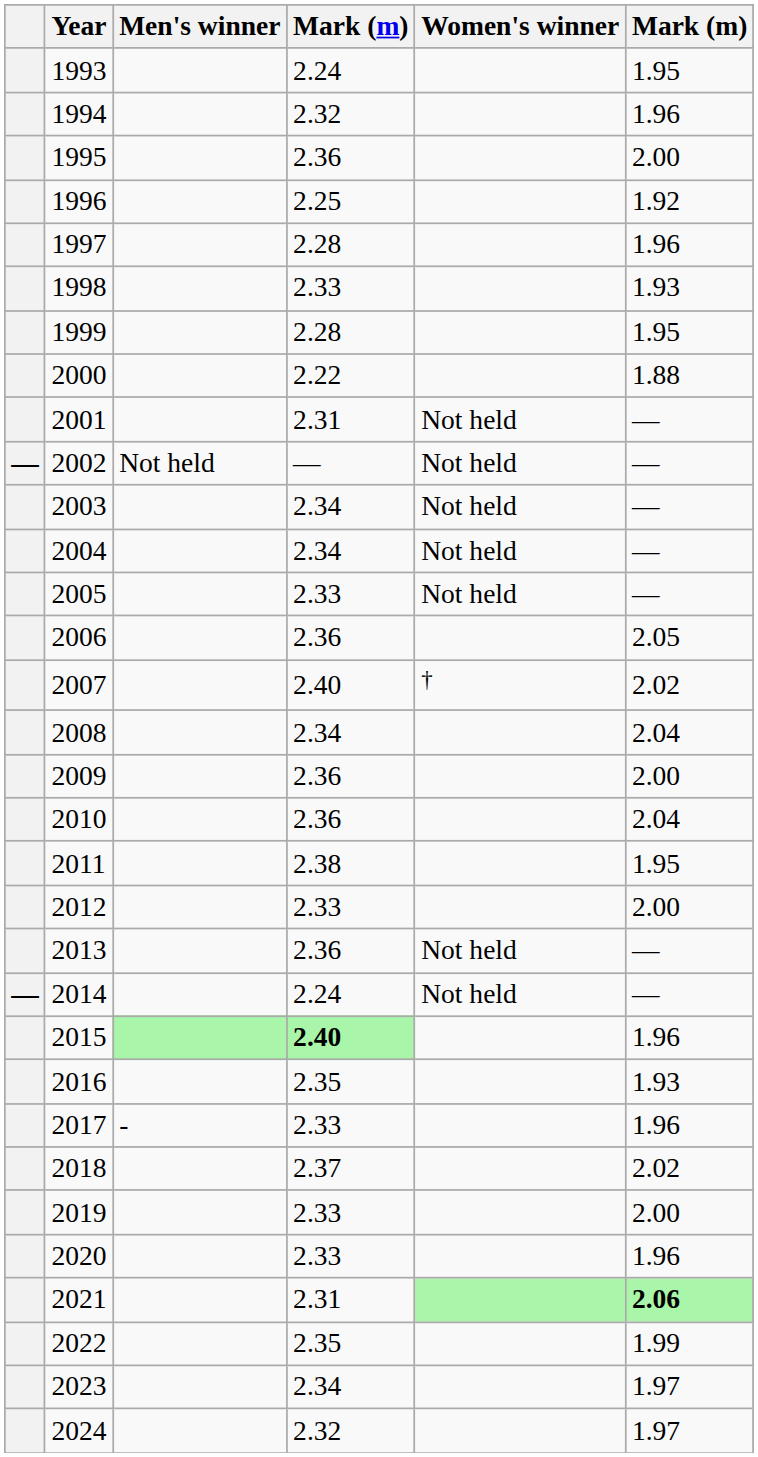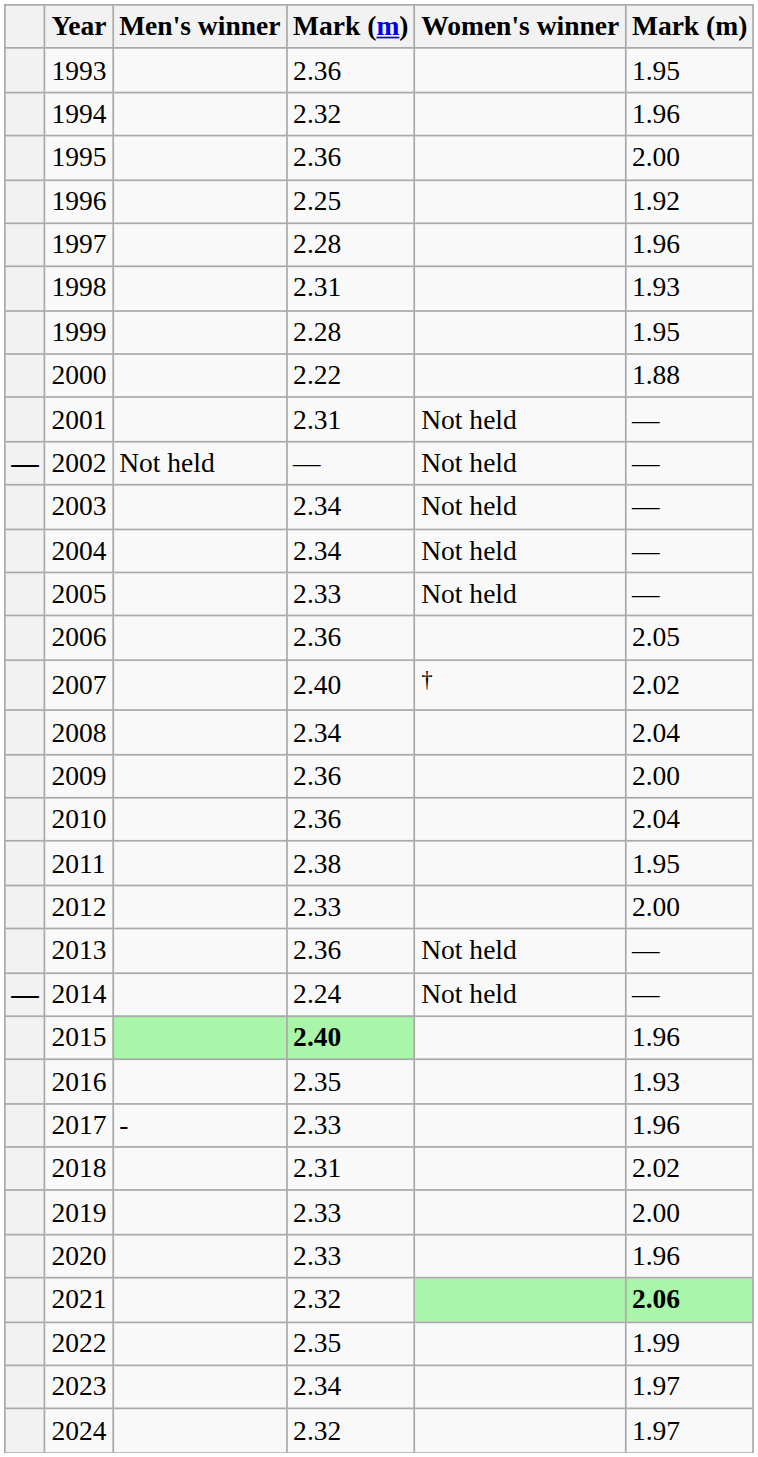 <table class="wikitable plainrowheaders sticky-header">
 <tr>
 <th scope="col"></th>
 <th scope="col">Year</th>
 <th scope="col">Men's winner</th>
 <th scope="col">Mark (<a href='#'>m</a>)</th>
 <th scope="col">Women's winner</th>
 <th scope="col">Mark (m)</th>
 </tr>
 <tr>
 <th scope="row"></th>
 <td>1993</td>
 <td></td>
-<td>2.24</td>
+<td>2.36</td>
 <td></td>
 <td>1.95</td>
 </tr>
 <tr>
 <th scope="row"></th>
 <td>1994</td>
 <td></td>
 <td>2.32</td>
 <td></td>
 <td>1.96</td>
 </tr>
 <tr>
 <th scope="row"></th>
 <td>1995</td>
 <td></td>
 <td>2.36</td>
 <td></td>
 <td>2.00</td>
 </tr>
 <tr>
 <th scope="row"></th>
 <td>1996</td>
 <td></td>
 <td>2.25</td>
 <td></td>
 <td>1.92</td>
 </tr>
 <tr>
 <th scope="row"></th>
 <td>1997</td>
 <td></td>
 <td>2.28</td>
 <td></td>
 <td>1.96</td>
 </tr>
 <tr>
 <th scope="row"></th>
 <td>1998</td>
 <td></td>
-<td>2.33</td>
+<td>2.31</td>
 <td></td>
 <td>1.93</td>
 </tr>
 <tr>
 <th scope="row"></th>
 <td>1999</td>
 <td></td>
 <td>2.28</td>
 <td></td>
 <td>1.95</td>
 </tr>
 <tr>
 <th scope="row"></th>
 <td>2000</td>
 <td></td>
 <td>2.22</td>
 <td></td>
 <td>1.88</td>
 </tr>
 <tr>
 <th scope="row"></th>
 <td>2001</td>
 <td></td>
 <td>2.31</td>
 <td>Not held</td>
 <td>—</td>
 </tr>
 <tr>
 <th scope="row">—</th>
 <td>2002</td>
 <td>Not held</td>
 <td>—</td>
 <td>Not held</td>
 <td>—</td>
 </tr>
 <tr>
 <th scope="row"></th>
 <td>2003</td>
 <td></td>
 <td>2.34</td>
 <td>Not held</td>
 <td>—</td>
 </tr>
 <tr>
 <th scope="row"></th>
 <td>2004</td>
 <td></td>
 <td>2.34</td>
 <td>Not held</td>
 <td>—</td>
 </tr>
 <tr>
 <th scope="row"></th>
 <td>2005</td>
 <td></td>
 <td>2.33</td>
 <td>Not held</td>
 <td>—</td>
 </tr>
 <tr>
 <th scope="row"></th>
 <td>2006</td>
 <td></td>
 <td>2.36</td>
 <td></td>
 <td>2.05</td>
 </tr>
 <tr>
 <th scope="row"></th>
 <td>2007</td>
 <td></td>
 <td>2.40</td>
 <td> <sup>†</sup></td>
 <td>2.02</td>
 </tr>
 <tr>
 <th scope="row"></th>
 <td>2008</td>
 <td></td>
 <td>2.34</td>
 <td></td>
 <td>2.04</td>
 </tr>
 <tr>
 <th scope="row"></th>
 <td>2009</td>
 <td></td>
 <td>2.36</td>
 <td></td>
 <td>2.00</td>
 </tr>
 <tr>
 <th scope="row"></th>
 <td>2010</td>
 <td></td>
 <td>2.36</td>
 <td></td>
 <td>2.04</td>
 </tr>
 <tr>
 <th scope="row"></th>
 <td>2011</td>
 <td></td>
 <td>2.38</td>
 <td></td>
 <td>1.95</td>
 </tr>
 <tr>
 <th scope="row"></th>
 <td>2012</td>
 <td></td>
 <td>2.33</td>
 <td></td>
 <td>2.00</td>
 </tr>
 <tr>
 <th scope="row"></th>
 <td>2013</td>
 <td></td>
 <td>2.36</td>
 <td>Not held</td>
 <td>—</td>
 </tr>
 <tr>
 <th scope="row">—</th>
 <td>2014</td>
 <td></td>
 <td>2.24</td>
 <td>Not held</td>
 <td>—</td>
 </tr>
 <tr>
 <th scope="row"></th>
 <td>2015</td>
 <td bgcolor=#A9F5A9><strong></strong></td>
 <td bgcolor=#A9F5A9><strong>2.40</strong></td>
 <td></td>
 <td>1.96</td>
 </tr>
 <tr>
 <th scope="row"></th>
 <td>2016</td>
 <td></td>
 <td>2.35</td>
 <td></td>
 <td>1.93</td>
 </tr>
 <tr>
 <th scope="row"></th>
 <td>2017</td>
 <td> - </td>
 <td>2.33</td>
 <td></td>
 <td>1.96</td>
 </tr>
 <tr>
 <th scope="row"></th>
 <td>2018</td>
 <td></td>
-<td>2.37</td>
+<td>2.31</td>
 <td></td>
 <td>2.02</td>
 </tr>
 <tr>
 <th scope="row"></th>
 <td>2019</td>
 <td></td>
 <td>2.33</td>
 <td></td>
 <td>2.00</td>
 </tr>
 <tr>
 <th scope="row"></th>
 <td>2020</td>
 <td></td>
 <td>2.33</td>
 <td></td>
 <td>1.96</td>
 </tr>
 <tr>
 <th scope="row"></th>
 <td>2021</td>
 <td></td>
-<td>2.31</td>
+<td>2.32</td>
 <td bgcolor=#A9F5A9><strong></strong></td>
 <td bgcolor=#A9F5A9><strong>2.06</strong></td>
 </tr>
 <tr>
 <th scope="row"></th>
 <td>2022</td>
 <td></td>
 <td>2.35</td>
 <td></td>
 <td>1.99</td>
 </tr>
 <tr>
 <th scope="row"></th>
 <td>2023</td>
 <td></td>
 <td>2.34</td>
 <td></td>
 <td>1.97</td>
 </tr>
 <tr>
 <th scope="row"></th>
 <td>2024</td>
 <td></td>
 <td>2.32</td>
 <td></td>
 <td>1.97</td>
 </tr>
 </table>
